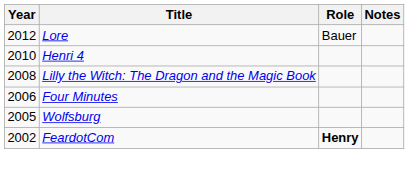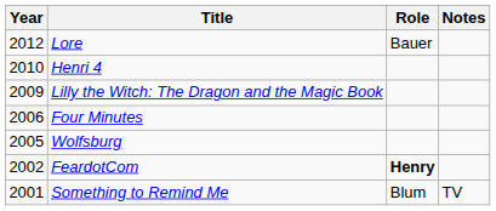 <table class="wikitable sortable">
 <tr>
 <th>Year</th>
 <th>Title</th>
 <th>Role</th>
 <th class="unsortable">Notes</th>
 </tr>
 <tr>
 <td>2012</td>
 <td><em><a href='#'>Lore</a></em></td>
 <td>Bauer</td>
 <td></td>
 </tr>
 <tr>
 <td>2010</td>
 <td><em><a href='#'>Henri 4</a></em></td>
 <td></td>
 <td></td>
 </tr>
 <tr>
-<td>2008</td>
+<td>2009</td>
 <td><em><a href='#'>Lilly the Witch: The Dragon and the Magic Book</a></em></td>
 <td></td>
 <td></td>
 </tr>
 <tr>
 <td>2006</td>
 <td><em><a href='#'>Four Minutes</a></em></td>
 <td></td>
 <td></td>
 </tr>
 <tr>
 <td>2005</td>
 <td><em><a href='#'>Wolfsburg</a></em></td>
 <td></td>
 <td></td>
 </tr>
 <tr>
 <td>2002</td>
 <td><em><a href='#'>FeardotCom</a></em></td>
 <td><strong>Henry</strong></td>
 <td></td>
 </tr>
+<tr>
+<td>2001</td>
+<td><em><a href='#'>Something to Remind Me</a></em></td>
+<td>Blum</td>
+<td>TV</td>
+</tr>
 </table>
